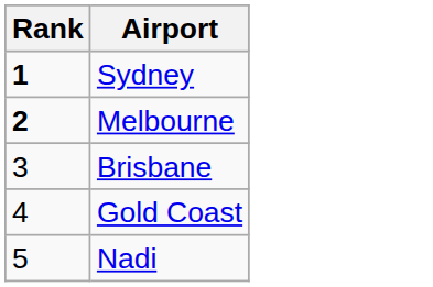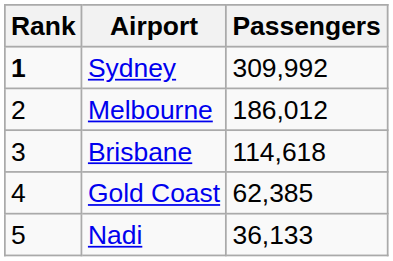 <table class="wikitable sortable" style="font-size: 95%;">
 <tr style="background:lightgrey;">
 <th>Rank</th>
 <th>Airport</th>
+<th>Passengers</th>
 </tr>
 <tr>
 <td><strong>1</strong></td>
 <td><a href='#'>Sydney</a></td>
+<td>309,992</td>
 </tr>
 <tr>
-<td><strong>2</strong></td>
+<td>2</td>
 <td><a href='#'>Melbourne</a></td>
+<td>186,012</td>
 </tr>
 <tr>
 <td>3</td>
 <td><a href='#'>Brisbane</a></td>
+<td>114,618</td>
 </tr>
 <tr>
 <td>4</td>
 <td><a href='#'>Gold Coast</a></td>
+<td>62,385</td>
 </tr>
 <tr>
 <td>5</td>
 <td><a href='#'>Nadi</a></td>
+<td>36,133</td>
 </tr>
 </table>
